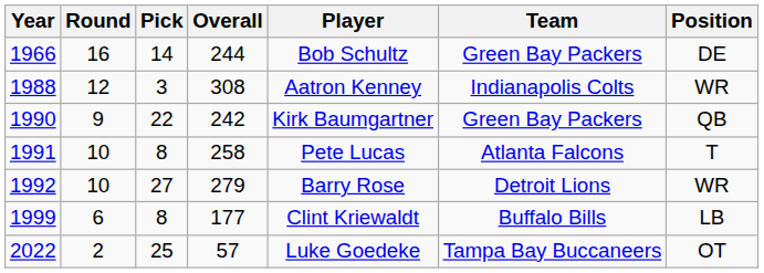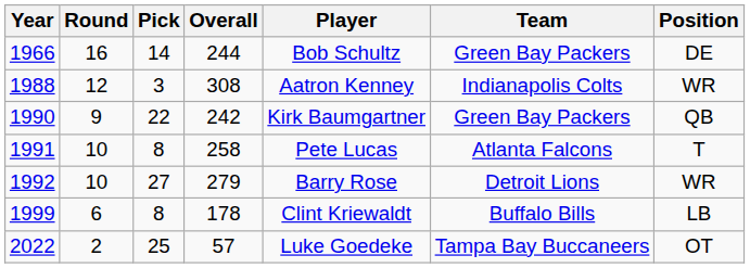 <table class="wikitable sortable" style="text-align: center;">
 <tr>
 <th>Year</th>
 <th>Round</th>
 <th>Pick</th>
 <th>Overall</th>
 <th>Player</th>
 <th>Team</th>
 <th>Position</th>
 </tr>
 <tr>
 <td><a href='#'>1966</a></td>
 <td>16</td>
 <td>14</td>
 <td>244</td>
 <td><a href='#'>Bob Schultz</a></td>
 <td><a href='#'>Green Bay Packers</a></td>
 <td>DE</td>
 </tr>
 <tr>
 <td><a href='#'>1988</a></td>
 <td>12</td>
 <td>3</td>
 <td>308</td>
 <td><a href='#'>Aatron Kenney</a></td>
 <td><a href='#'>Indianapolis Colts</a></td>
 <td>WR</td>
 </tr>
 <tr>
 <td><a href='#'>1990</a></td>
 <td>9</td>
 <td>22</td>
 <td>242</td>
 <td><a href='#'>Kirk Baumgartner</a></td>
 <td><a href='#'>Green Bay Packers</a></td>
 <td>QB</td>
 </tr>
 <tr>
 <td><a href='#'>1991</a></td>
 <td>10</td>
 <td>8</td>
 <td>258</td>
 <td><a href='#'>Pete Lucas</a></td>
 <td><a href='#'>Atlanta Falcons</a></td>
 <td>T</td>
 </tr>
 <tr>
 <td><a href='#'>1992</a></td>
 <td>10</td>
 <td>27</td>
 <td>279</td>
 <td><a href='#'>Barry Rose</a></td>
 <td><a href='#'>Detroit Lions</a></td>
 <td>WR</td>
 </tr>
 <tr>
 <td><a href='#'>1999</a></td>
 <td>6</td>
 <td>8</td>
-<td>177</td>
+<td>178</td>
 <td><a href='#'>Clint Kriewaldt</a></td>
 <td><a href='#'>Buffalo Bills</a></td>
 <td>LB</td>
 </tr>
 <tr>
 <td><a href='#'>2022</a></td>
 <td>2</td>
 <td>25</td>
 <td>57</td>
 <td><a href='#'>Luke Goedeke</a></td>
 <td><a href='#'>Tampa Bay Buccaneers</a></td>
 <td>OT</td>
 </tr>
 </table>
